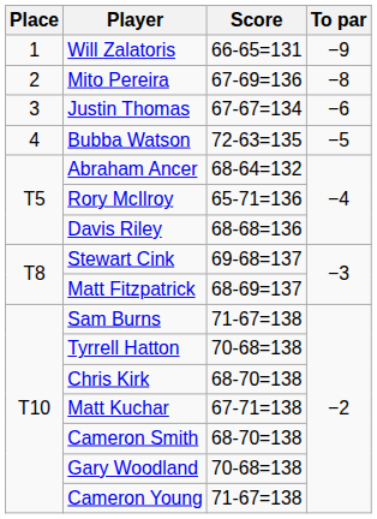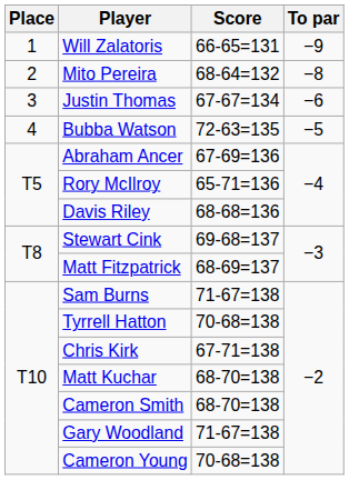 <table class="wikitable">
 <tr>
 <th>Place</th>
 <th>Player</th>
 <th>Score</th>
 <th>To par</th>
 </tr>
 <tr>
 <td align=center>1</td>
 <td> <a href='#'>Will Zalatoris</a></td>
 <td>66-65=131</td>
 <td align=center>−9</td>
 </tr>
 <tr>
 <td align=center>2</td>
 <td> <a href='#'>Mito Pereira</a></td>
-<td>67-69=136</td>
+<td>68-64=132</td>
 <td align=center>−8</td>
 </tr>
 <tr>
 <td align=center>3</td>
 <td> <a href='#'>Justin Thomas</a></td>
 <td>67-67=134</td>
 <td align=center>−6</td>
 </tr>
 <tr>
 <td align=center>4</td>
 <td> <a href='#'>Bubba Watson</a></td>
 <td>72-63=135</td>
 <td align=center>−5</td>
 </tr>
 <tr>
 <td rowspan=3 align=center>T5</td>
 <td> <a href='#'>Abraham Ancer</a></td>
-<td>68-64=132</td>
+<td>67-69=136</td>
 <td rowspan=3 align=center>−4</td>
 </tr>
 <tr>
 <td> <a href='#'>Rory McIlroy</a></td>
 <td>65-71=136</td>
 </tr>
 <tr>
 <td> <a href='#'>Davis Riley</a></td>
 <td>68-68=136</td>
 </tr>
 <tr>
 <td rowspan=2 align=center>T8</td>
 <td> <a href='#'>Stewart Cink</a></td>
 <td>69-68=137</td>
 <td rowspan=2 align=center>−3</td>
 </tr>
 <tr>
 <td> <a href='#'>Matt Fitzpatrick</a></td>
 <td>68-69=137</td>
 </tr>
 <tr>
 <td rowspan=7 align=center>T10</td>
 <td> <a href='#'>Sam Burns</a></td>
 <td>71-67=138</td>
 <td rowspan=7 align=center>−2</td>
 </tr>
 <tr>
 <td> <a href='#'>Tyrrell Hatton</a></td>
 <td>70-68=138</td>
 </tr>
 <tr>
 <td> <a href='#'>Chris Kirk</a></td>
-<td>68-70=138</td>
+<td>67-71=138</td>
 </tr>
 <tr>
 <td> <a href='#'>Matt Kuchar</a></td>
-<td>67-71=138</td>
+<td>68-70=138</td>
 </tr>
 <tr>
 <td> <a href='#'>Cameron Smith</a></td>
 <td>68-70=138</td>
 </tr>
 <tr>
 <td> <a href='#'>Gary Woodland</a></td>
-<td>70-68=138</td>
+<td>71-67=138</td>
 </tr>
 <tr>
 <td> <a href='#'>Cameron Young</a></td>
-<td>71-67=138</td>
+<td>70-68=138</td>
 </tr>
 </table>
